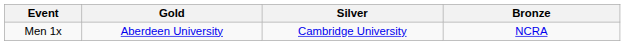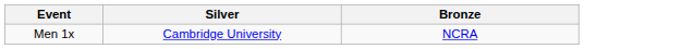 <table class="wikitable" style="text-align:center">
 <tr>
 <th width=120>Event</th>
-<th width=300>Gold</th>
 <th width=300>Silver</th>
 <th width=300>Bronze</th>
 </tr>
 <tr>
 <td>Men 1x</td>
-<td><a href='#'>Aberdeen University</a></td>
 <td><a href='#'>Cambridge University</a></td>
 <td><a href='#'>NCRA</a></td>
 </tr>
 </table>
